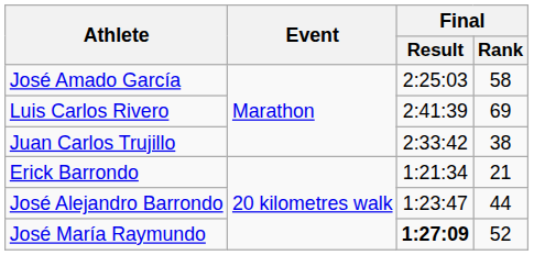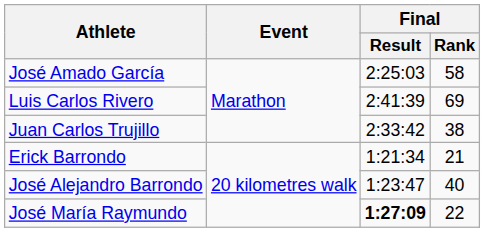 <table class=wikitable style=font-size:90%>
 <tr>
 <th rowspan=2>Athlete</th>
 <th rowspan=2>Event</th>
 <th colspan=2>Final</th>
 </tr>
 <tr style=font-size:95%>
 <th>Result</th>
 <th>Rank</th>
 </tr>
 <tr align=center>
 <td align=left><a href='#'>José Amado García</a></td>
 <td align=left rowspan=3><a href='#'>Marathon</a></td>
 <td>2:25:03</td>
 <td>58</td>
 </tr>
 <tr align=center>
 <td align=left><a href='#'>Luis Carlos Rivero</a></td>
 <td>2:41:39</td>
 <td>69</td>
 </tr>
 <tr align=center>
 <td align=left><a href='#'>Juan Carlos Trujillo</a></td>
 <td>2:33:42 <strong></strong></td>
 <td>38</td>
 </tr>
 <tr align=center>
 <td align=left><a href='#'>Erick Barrondo</a></td>
 <td align=left rowspan=3><a href='#'>20 kilometres walk</a></td>
 <td>1:21:34 <strong></strong></td>
 <td>21</td>
 </tr>
 <tr align=center>
 <td align=left><a href='#'>José Alejandro Barrondo</a></td>
 <td>1:23:47</td>
-<td>44</td>
+<td>40</td>
 </tr>
 <tr align=center>
 <td align=left><a href='#'>José María Raymundo</a></td>
 <td><strong>1:27:09</strong></td>
-<td>52</td>
+<td>22</td>
 </tr>
 </table>
